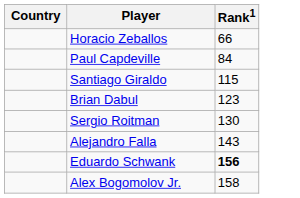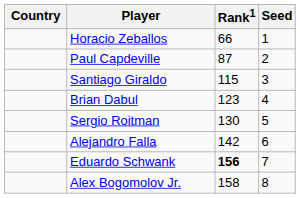 <table class="sortable wikitable">
 <tr>
 <th width="70">Country</th>
 <th width="175">Player</th>
 <th>Rank<sup>1</sup></th>
+<th>Seed</th>
 </tr>
 <tr>
 <td></td>
 <td><a href='#'>Horacio Zeballos</a></td>
 <td>66</td>
+<td>1</td>
 </tr>
 <tr>
 <td></td>
 <td><a href='#'>Paul Capdeville</a></td>
-<td>84</td>
+<td>87</td>
+<td>2</td>
 </tr>
 <tr>
 <td></td>
 <td><a href='#'>Santiago Giraldo</a></td>
 <td>115</td>
+<td>3</td>
 </tr>
 <tr>
 <td></td>
 <td><a href='#'>Brian Dabul</a></td>
 <td>123</td>
+<td>4</td>
 </tr>
 <tr>
 <td></td>
 <td><a href='#'>Sergio Roitman</a></td>
 <td>130</td>
+<td>5</td>
 </tr>
 <tr>
 <td></td>
 <td><a href='#'>Alejandro Falla</a></td>
-<td>143</td>
+<td>142</td>
+<td>6</td>
 </tr>
 <tr>
 <td></td>
 <td><a href='#'>Eduardo Schwank</a></td>
 <td><strong>156</strong></td>
+<td>7</td>
 </tr>
 <tr>
 <td></td>
 <td><a href='#'>Alex Bogomolov Jr.</a></td>
 <td>158</td>
+<td>8</td>
 </tr>
 </table>
